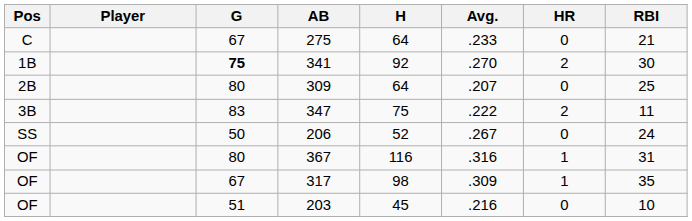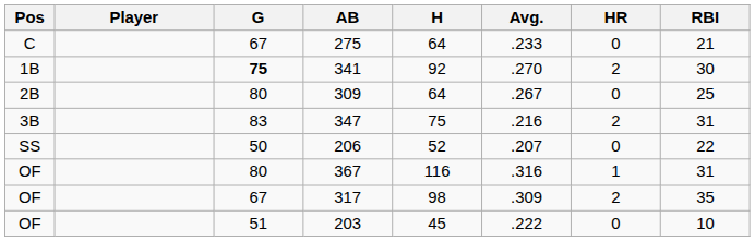 <table class="wikitable sortable">
 <tr>
 <th bgcolor="#DDDDFF" width="5%">Pos</th>
 <th bgcolor="#DDDDFF" width="16%">Player</th>
 <th bgcolor="#DDDDFF" width="9%">G</th>
 <th bgcolor="#DDDDFF" width="9%">AB</th>
 <th bgcolor="#DDDDFF" width="9%">H</th>
 <th bgcolor="#DDDDFF" width="9%">Avg.</th>
 <th bgcolor="#DDDDFF" width="9%">HR</th>
 <th bgcolor="#DDDDFF" width="9%">RBI</th>
 </tr>
 <tr align="center">
 <td>C</td>
 <td></td>
 <td>67</td>
 <td>275</td>
 <td>64</td>
 <td>.233</td>
 <td>0</td>
 <td>21</td>
 </tr>
 <tr align="center">
 <td>1B</td>
 <td></td>
 <td><strong>75</strong></td>
 <td>341</td>
 <td>92</td>
 <td>.270</td>
 <td>2</td>
 <td>30</td>
 </tr>
 <tr align="center">
 <td>2B</td>
 <td></td>
 <td>80</td>
 <td>309</td>
 <td>64</td>
-<td>.207</td>
+<td>.267</td>
 <td>0</td>
 <td>25</td>
 </tr>
 <tr align="center">
 <td>3B</td>
 <td></td>
 <td>83</td>
 <td>347</td>
 <td>75</td>
-<td>.222</td>
+<td>.216</td>
 <td>2</td>
-<td>11</td>
+<td>31</td>
 </tr>
 <tr align="center">
 <td>SS</td>
 <td></td>
 <td>50</td>
 <td>206</td>
 <td>52</td>
-<td>.267</td>
+<td>.207</td>
 <td>0</td>
-<td>24</td>
+<td>22</td>
 </tr>
 <tr align="center">
 <td>OF</td>
 <td></td>
 <td>80</td>
 <td>367</td>
 <td>116</td>
 <td>.316</td>
 <td>1</td>
 <td>31</td>
 </tr>
 <tr align="center">
 <td>OF</td>
 <td></td>
 <td>67</td>
 <td>317</td>
 <td>98</td>
 <td>.309</td>
-<td>1</td>
+<td>2</td>
 <td>35</td>
 </tr>
 <tr align="center">
 <td>OF</td>
 <td></td>
 <td>51</td>
 <td>203</td>
 <td>45</td>
-<td>.216</td>
+<td>.222</td>
 <td>0</td>
 <td>10</td>
 </tr>
 </table>
